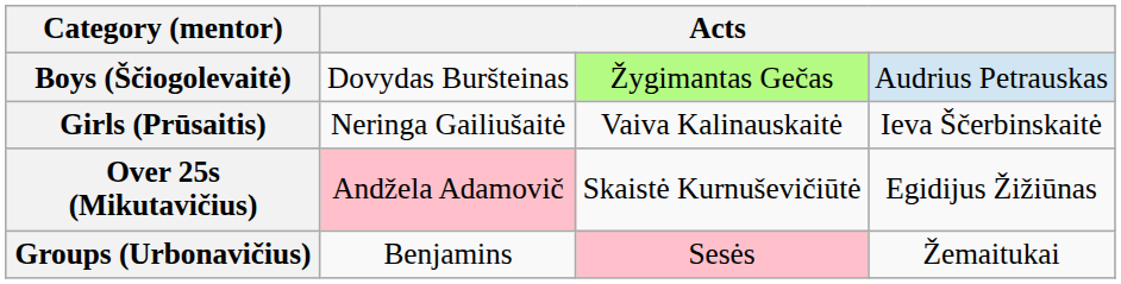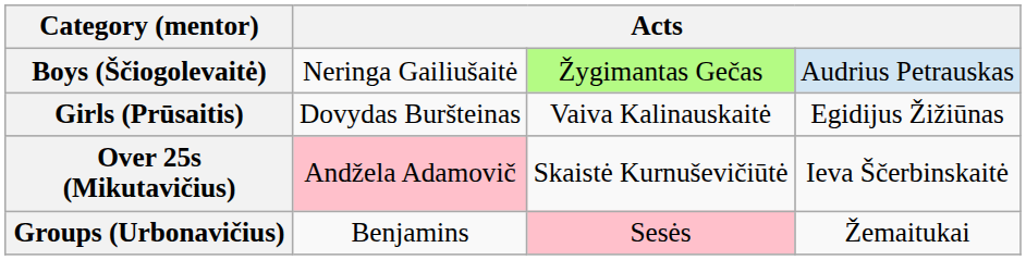 <table class="wikitable" style="text-align:center">
 <tr>
 <th scope="col" style="width:160px;">Category (mentor)</th>
 <th scope="col" colspan="4">Acts</th>
 </tr>
 <tr>
 <th scope="row">Boys (Ščiogolevaitė)</th>
-<td>Dovydas Buršteinas</td>
+<td>Neringa Gailiušaitė</td>
 <td bgcolor="#B4FB84">Žygimantas Gečas</td>
 <td bgcolor="#d1e5f3">Audrius Petrauskas</td>
 </tr>
 <tr>
 <th scope="row">Girls (Prūsaitis)</th>
-<td>Neringa Gailiušaitė</td>
+<td>Dovydas Buršteinas</td>
 <td>Vaiva Kalinauskaitė</td>
-<td>Ieva Ščerbinskaitė</td>
+<td>Egidijus Žižiūnas</td>
 </tr>
 <tr>
 <th scope="row">Over 25s (Mikutavičius)</th>
 <td style="background:pink;">Andžela Adamovič</td>
 <td>Skaistė Kurnuševičiūtė</td>
-<td>Egidijus Žižiūnas</td>
+<td>Ieva Ščerbinskaitė</td>
 </tr>
 <tr>
 <th scope="row">Groups (Urbonavičius)</th>
 <td>Benjamins</td>
 <td style="background: pink;">Sesės</td>
 <td>Žemaitukai</td>
 </tr>
 </table>
